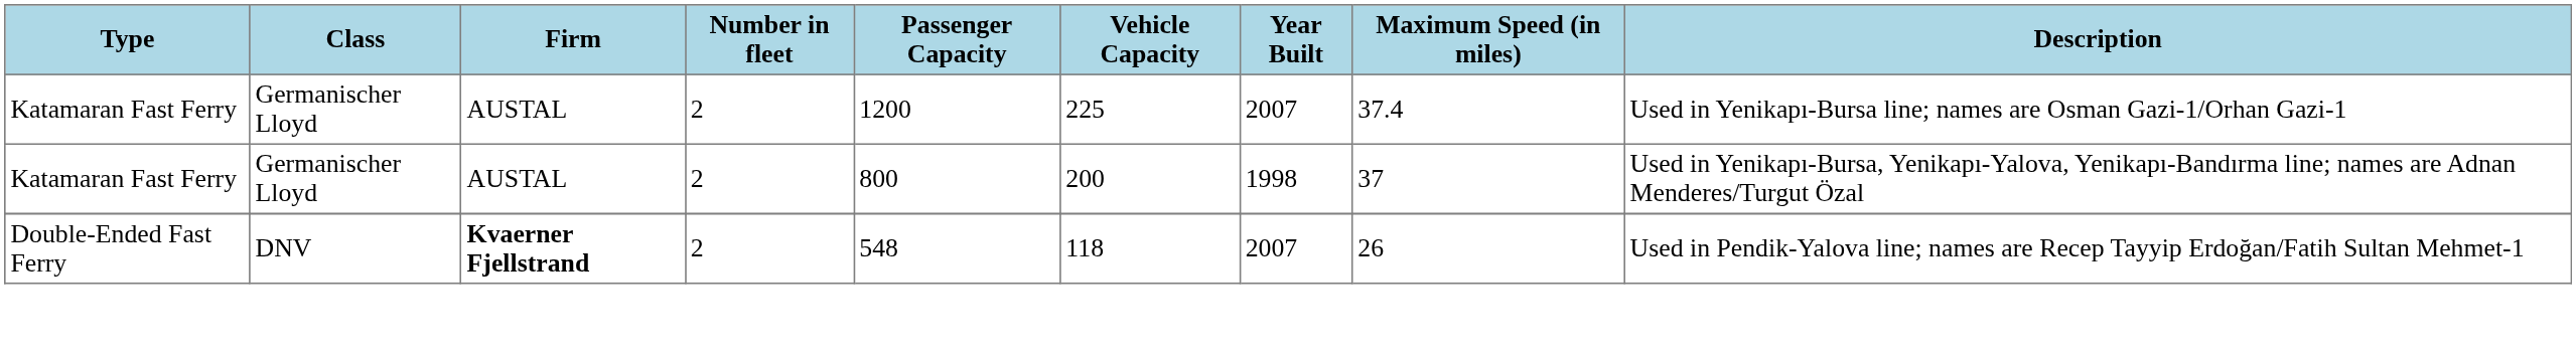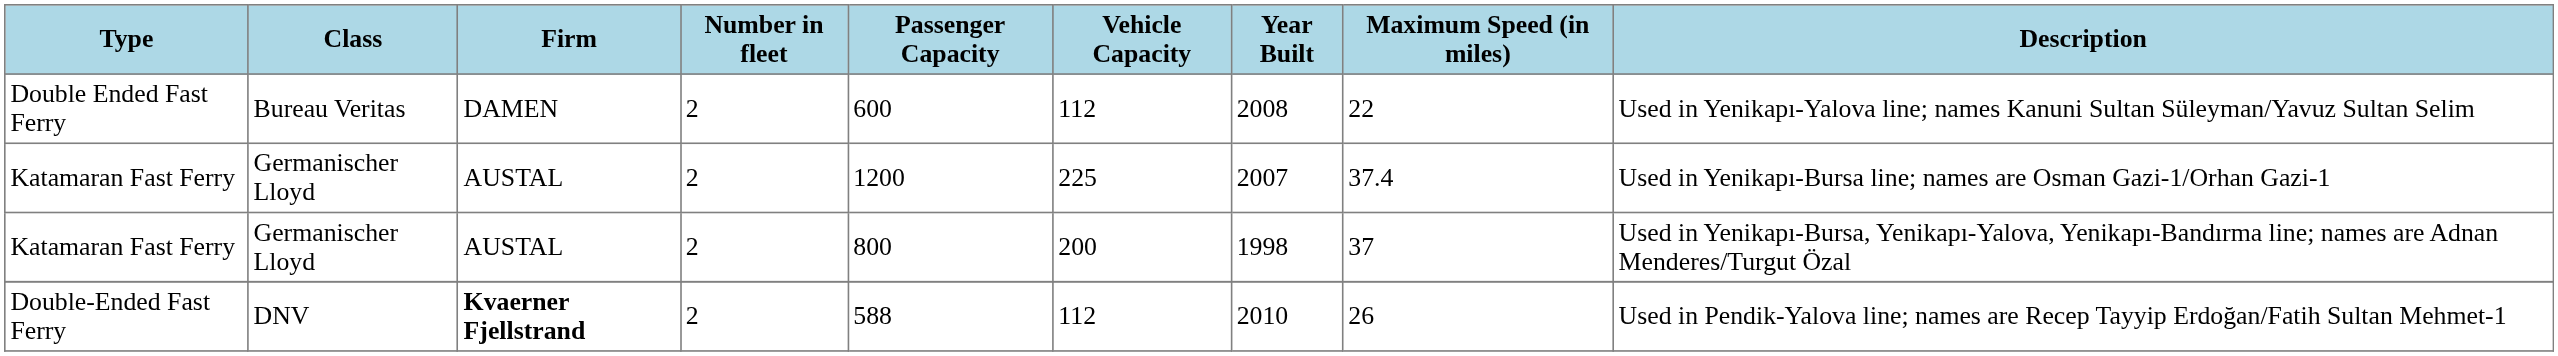 <table class="toccolours" border="1" cellpadding="3" style="border-collapse:collapse">
 <tr style="background:lightblue;">
 <th>Type</th>
 <th>Class</th>
 <th>Firm</th>
 <th>Number in fleet</th>
 <th>Passenger Capacity</th>
 <th>Vehicle Capacity</th>
 <th>Year Built</th>
 <th>Maximum Speed (in miles)</th>
 <th>Description</th>
+</tr>
+<tr>
+<td>Double Ended Fast Ferry</td>
+<td>Bureau Veritas</td>
+<td>DAMEN</td>
+<td>2</td>
+<td>600</td>
+<td>112</td>
+<td>2008</td>
+<td>22</td>
+<td>Used in Yenikapı-Yalova line; names Kanuni Sultan Süleyman/Yavuz Sultan Selim</td>
 </tr>
 <tr>
 <td>Katamaran Fast Ferry</td>
 <td>Germanischer Lloyd</td>
 <td>AUSTAL</td>
 <td>2</td>
 <td>1200</td>
 <td>225</td>
 <td>2007</td>
 <td>37.4</td>
 <td>Used in Yenikapı-Bursa line; names are Osman Gazi-1/Orhan Gazi-1</td>
 </tr>
 <tr>
 <td>Katamaran Fast Ferry</td>
 <td>Germanischer Lloyd</td>
 <td>AUSTAL</td>
 <td>2</td>
 <td>800</td>
 <td>200</td>
 <td>1998</td>
 <td>37</td>
 <td>Used in Yenikapı-Bursa, Yenikapı-Yalova, Yenikapı-Bandırma line; names are Adnan Menderes/Turgut Özal</td>
 </tr>
 <tr>
 </tr>
 <tr>
 <td>Double-Ended Fast Ferry</td>
 <td>DNV</td>
 <td><strong>Kvaerner Fjellstrand</strong></td>
 <td>2</td>
-<td>548</td>
-<td>118</td>
-<td>2007</td>
+<td>588</td>
+<td>112</td>
+<td>2010</td>
 <td>26</td>
 <td>Used in Pendik-Yalova line; names are Recep Tayyip Erdoğan/Fatih Sultan Mehmet-1</td>
 </tr>
 </table>
